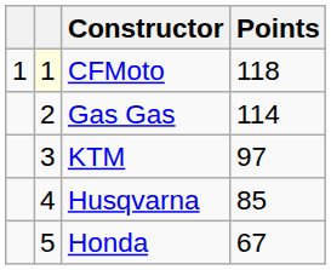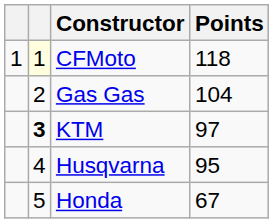 <table class="wikitable" style="font-size: 95%;">
 <tr>
 <th></th>
 <th></th>
 <th>Constructor</th>
 <th>Points</th>
 </tr>
 <tr>
 <td> 1</td>
 <td align=center style="background: lightyellow;">1</td>
 <td> <a href='#'>CFMoto</a></td>
 <td align=left>118</td>
 </tr>
 <tr>
 <td></td>
 <td align=center>2</td>
 <td> <a href='#'>Gas Gas</a></td>
-<td align=left>114</td>
+<td align=left>104</td>
 </tr>
 <tr>
 <td></td>
-<td align=center>3</td>
+<td align=center><strong>3</strong></td>
 <td> <a href='#'>KTM</a></td>
 <td align=left>97</td>
 </tr>
 <tr>
 <td></td>
 <td align=center>4</td>
 <td> <a href='#'>Husqvarna</a></td>
-<td align=left>85</td>
+<td align=left>95</td>
 </tr>
 <tr>
 <td></td>
 <td align=center>5</td>
 <td> <a href='#'>Honda</a></td>
 <td align=left>67</td>
 </tr>
 </table>
